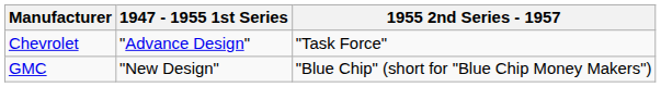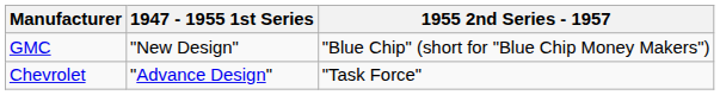 <table class="wikitable">
 <tr GM Light & Medium Truck Series Names>
 <th>Manufacturer</th>
 <th>1947 - 1955 1st Series</th>
 <th>1955 2nd Series - 1957</th>
 </tr>
 <tr>
+<td><a href='#'>GMC</a></td>
+<td>"New Design"</td>
+<td>"Blue Chip" (short for "Blue Chip Money Makers")</td>
+</tr>
+<tr>
 <td><a href='#'>Chevrolet</a></td>
 <td>"<a href='#'>Advance Design</a>"</td>
 <td>"Task Force"</td>
 </tr>
-<tr>
-<td><a href='#'>GMC</a></td>
-<td>"New Design"</td>
-<td>"Blue Chip" (short for "Blue Chip Money Makers")</td>
-</tr>
 </table>
